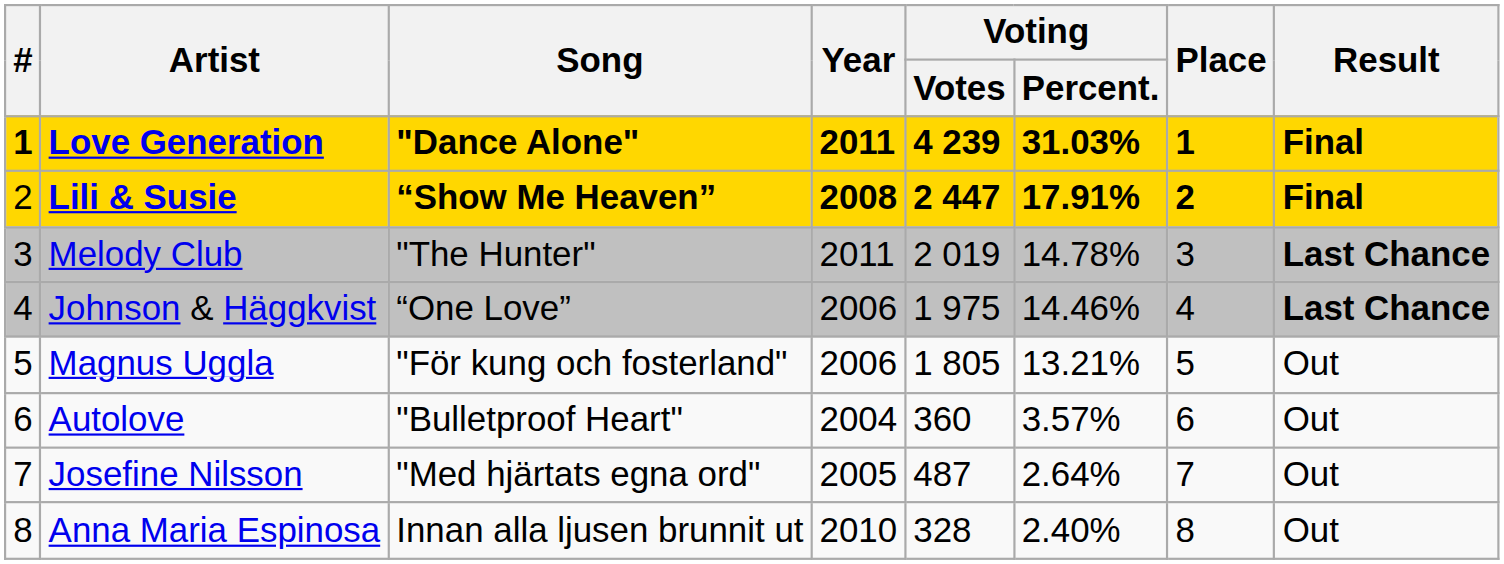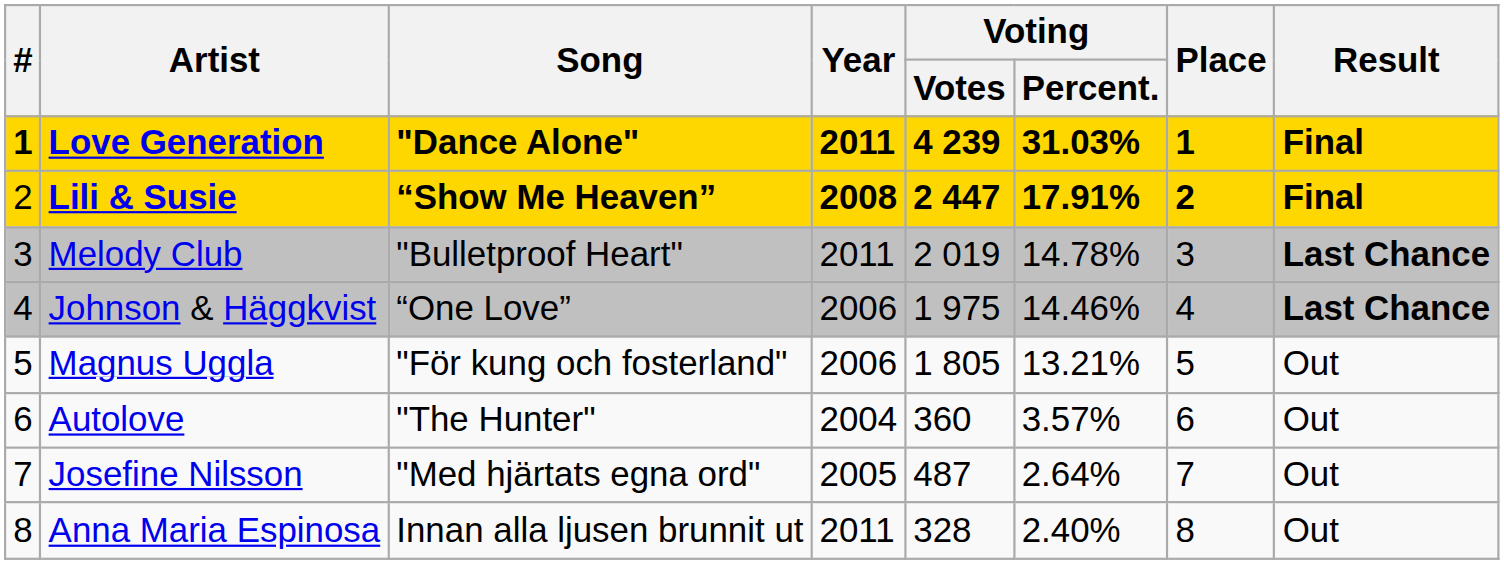 <table class=wikitable>
 <tr>
 <th rowspan="2">#</th>
 <th rowspan="2">Artist</th>
 <th rowspan="2">Song</th>
 <th rowspan="2">Year</th>
 <th colspan="2">Voting </th>
 <th rowspan="2">Place</th>
 <th rowspan="2">Result</th>
 </tr>
 <tr>
 <th>Votes</th>
 <th>Percent.</th>
 </tr>
 <tr bgcolor="gold">
 <td><strong>1</strong></td>
 <td><strong><a href='#'>Love Generation</a></strong></td>
 <td><strong>"Dance Alone"</strong></td>
 <td><strong>2011</strong></td>
 <td><strong>4 239 </strong></td>
 <td><strong>31.03%</strong></td>
 <td><strong>1</strong></td>
 <td><strong>Final</strong></td>
 </tr>
 <tr bgcolor="gold">
 <td>2</td>
 <td><strong><a href='#'>Lili & Susie</a></strong></td>
 <td><strong>“Show Me Heaven”</strong></td>
 <td><strong>2008</strong></td>
 <td><strong>2 447</strong></td>
 <td><strong>17.91%</strong></td>
 <td><strong>2</strong></td>
 <td><strong>Final</strong></td>
 </tr>
 <tr bgcolor="silver">
 <td>3</td>
 <td><a href='#'>Melody Club</a></td>
-<td>"The Hunter"</td>
+<td>"Bulletproof Heart"</td>
 <td>2011</td>
 <td>2 019</td>
 <td>14.78%</td>
 <td>3</td>
 <td><strong>Last Chance</strong></td>
 </tr>
 <tr bgcolor="silver">
 <td>4</td>
 <td><a href='#'>Johnson</a> & <a href='#'>Häggkvist</a></td>
 <td>“One Love”</td>
 <td>2006</td>
 <td>1 975</td>
 <td>14.46%</td>
 <td>4</td>
 <td><strong>Last Chance</strong></td>
 </tr>
 <tr>
 <td>5</td>
 <td><a href='#'>Magnus Uggla</a></td>
 <td>"För kung och fosterland"</td>
 <td>2006</td>
 <td>1 805</td>
 <td>13.21%</td>
 <td>5</td>
 <td>Out</td>
 </tr>
 <tr>
 <td>6</td>
 <td><a href='#'>Autolove</a></td>
-<td>"Bulletproof Heart"</td>
+<td>"The Hunter"</td>
 <td>2004</td>
 <td>360</td>
 <td>3.57%</td>
 <td>6</td>
 <td>Out</td>
 </tr>
 <tr>
 <td>7</td>
 <td><a href='#'>Josefine Nilsson</a></td>
 <td>"Med hjärtats egna ord"</td>
 <td>2005</td>
 <td>487</td>
 <td>2.64%</td>
 <td>7</td>
 <td>Out</td>
 </tr>
 <tr>
 <td>8</td>
 <td><a href='#'>Anna Maria Espinosa</a></td>
 <td>Innan alla ljusen brunnit ut</td>
-<td>2010</td>
+<td>2011</td>
 <td>328</td>
 <td>2.40%</td>
 <td>8</td>
 <td>Out</td>
 </tr>
 </table>
